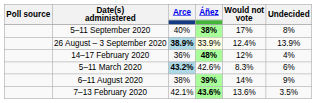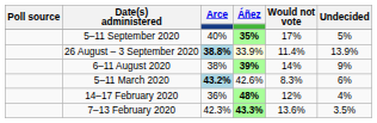 <table class="wikitable" style="text-align:center;font-size:85%;line-height:14px;">
 <tr>
 <th rowspan="2">Poll source</th>
 <th rowspan="2">Date(s)<br>administered</th>
 <th><a href='#'>Arce</a></th>
 <th><a href='#'>Áñez</a></th>
 <th rowspan="2">Would not<br>vote</th>
 <th rowspan="2">Undecided</th>
 </tr>
 <tr>
 <td style="background:#143A83;"></td>
 <td style="background:#42B639;"></td>
 </tr>
 <tr>
 </tr>
 <tr>
 <td></td>
 <td>5–11 September 2020</td>
 <td>40%</td>
-<td style="background:#a8ff99"><strong>38%</strong></td>
+<td style="background:#a8ff99"><strong>35%</strong></td>
 <td>17%</td>
-<td>8%</td>
+<td>5%</td>
 </tr>
 <tr>
 <td></td>
 <td>26 August – 3 September 2020</td>
-<td style="background:lightblue"><strong>38.9%</strong></td>
+<td style="background:lightblue"><strong>38.8%</strong></td>
 <td style="background: lightyellow;">33.9%</td>
-<td>12.4%</td>
+<td>11.4%</td>
 <td>13.9%</td>
+</tr>
+<tr>
+<td></td>
+<td>6–11 August 2020</td>
+<td>38%</td>
+<td style="background:#a8ff99"><strong>39%</strong></td>
+<td>14%</td>
+<td>9%</td>
+</tr>
+<tr>
+<td></td>
+<td>5–11 March 2020</td>
+<td style="background:lightblue"><strong>43.2%</strong></td>
+<td>42.6%</td>
+<td>8.3%</td>
+<td>6%</td>
 </tr>
 <tr>
 <td></td>
 <td>14–17 February 2020</td>
 <td>36%</td>
 <td style="background:#a8ff99"><strong>48%</strong></td>
 <td>12%</td>
 <td>4%</td>
 </tr>
 <tr>
 <td></td>
-<td>5–11 March 2020</td>
-<td style="background:lightblue"><strong>43.2%</strong></td>
-<td>42.6%</td>
-<td>8.3%</td>
-<td>6%</td>
-</tr>
-<tr>
-<td></td>
-<td>6–11 August 2020</td>
-<td>38%</td>
-<td style="background:#a8ff99"><strong>39%</strong></td>
-<td>14%</td>
-<td>9%</td>
-</tr>
-<tr>
-<td></td>
 <td>7–13 February 2020</td>
-<td>42.1%</td>
-<td style="background:#a8ff99"><strong>43.6%</strong></td>
+<td>42.3%</td>
+<td style="background:#a8ff99"><strong>43.3%</strong></td>
 <td>13.6%</td>
 <td>3.5%</td>
 </tr>
 </table>
